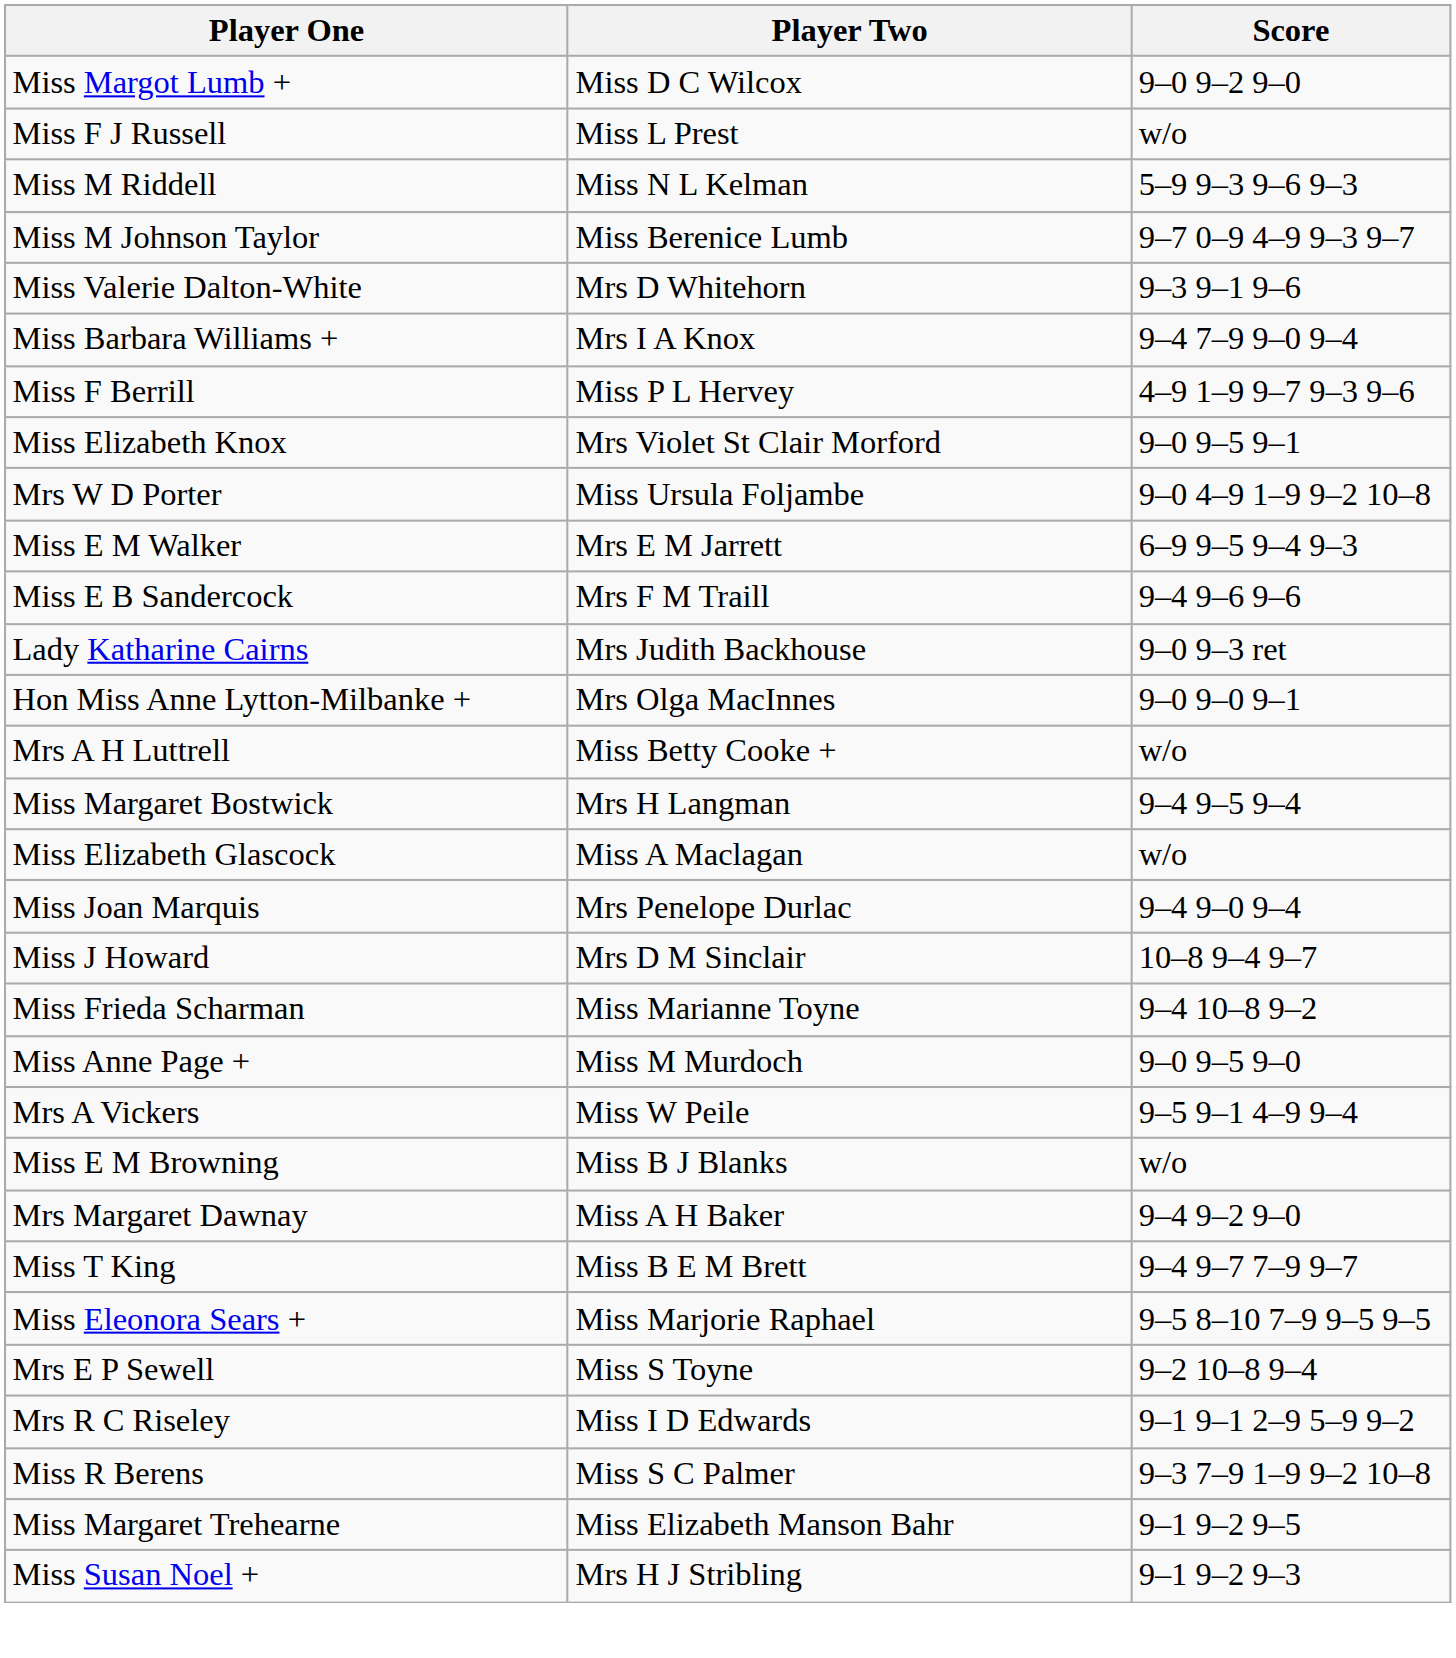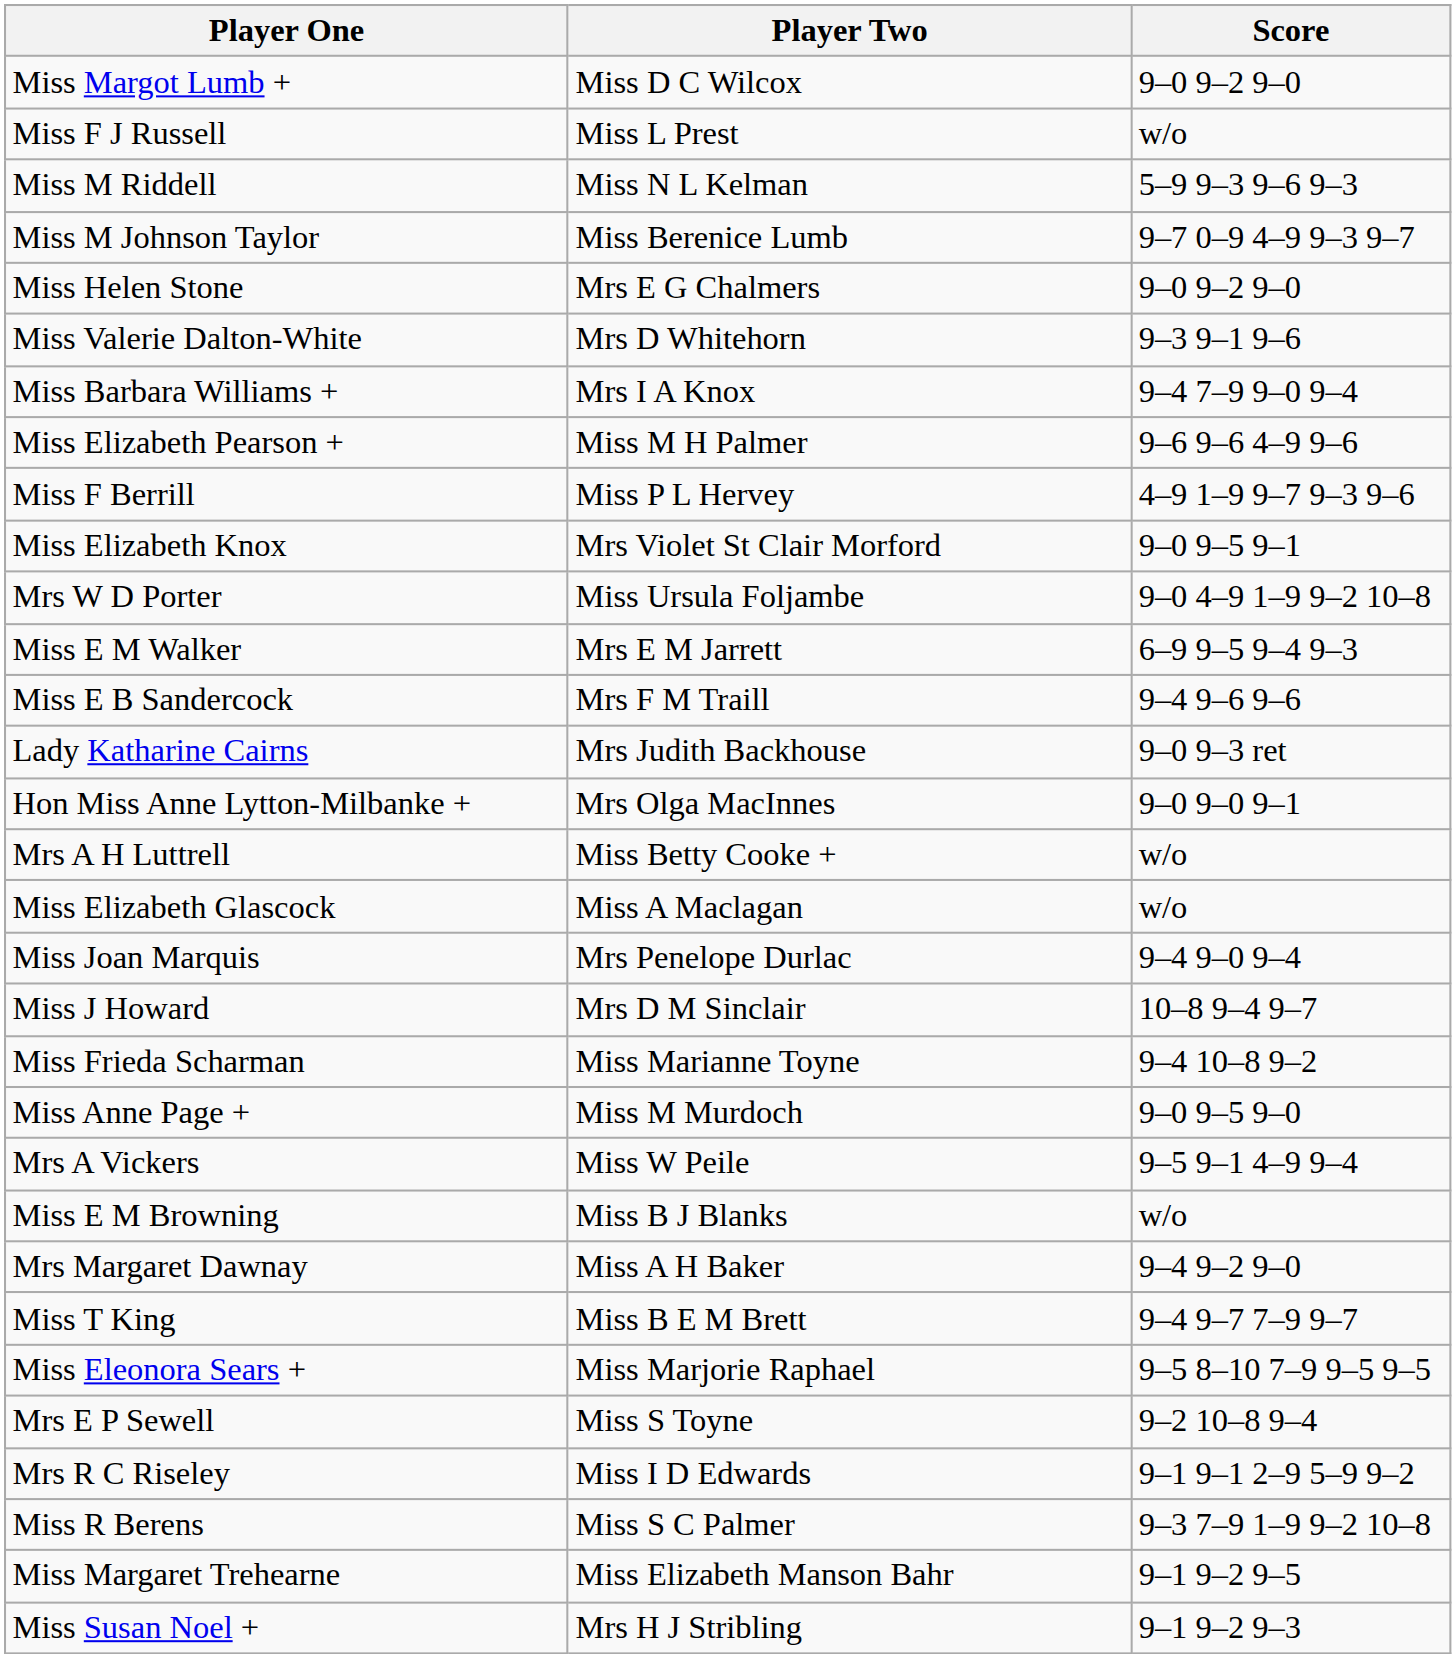 <table class="wikitable">
 <tr>
 <th width=270>Player One</th>
 <th width=270>Player Two</th>
 <th width=150>Score</th>
 </tr>
 <tr>
 <td> Miss <a href='#'>Margot Lumb</a> +</td>
 <td> Miss D C Wilcox</td>
 <td>9–0 9–2 9–0</td>
 </tr>
 <tr>
 <td> Miss F J Russell</td>
 <td> Miss L Prest</td>
 <td>w/o</td>
 </tr>
 <tr>
 <td> Miss M Riddell</td>
 <td> Miss N L Kelman</td>
 <td>5–9 9–3 9–6 9–3</td>
 </tr>
 <tr>
 <td> Miss M Johnson Taylor</td>
 <td> Miss Berenice Lumb</td>
 <td>9–7 0–9 4–9 9–3 9–7</td>
 </tr>
 <tr>
+<td> Miss Helen Stone</td>
+<td> Mrs E G Chalmers</td>
+<td>9–0 9–2 9–0</td>
+</tr>
+<tr>
 <td> Miss Valerie Dalton-White</td>
 <td> Mrs D Whitehorn</td>
 <td>9–3 9–1 9–6</td>
 </tr>
 <tr>
 <td> Miss Barbara Williams +</td>
 <td> Mrs I A Knox</td>
 <td>9–4 7–9 9–0 9–4</td>
+</tr>
+<tr>
+<td> Miss Elizabeth Pearson +</td>
+<td> Miss M H Palmer</td>
+<td>9–6 9–6 4–9 9–6</td>
 </tr>
 <tr>
 <td> Miss F Berrill</td>
 <td> Miss P L Hervey</td>
 <td>4–9 1–9 9–7 9–3 9–6</td>
 </tr>
 <tr>
 <td> Miss Elizabeth Knox</td>
 <td> Mrs Violet St Clair Morford</td>
 <td>9–0 9–5 9–1</td>
 </tr>
 <tr>
 <td> Mrs W D Porter</td>
 <td> Miss Ursula Foljambe</td>
 <td>9–0 4–9 1–9 9–2 10–8</td>
 </tr>
 <tr>
 <td> Miss E M Walker</td>
 <td> Mrs E M Jarrett</td>
 <td>6–9 9–5 9–4 9–3</td>
 </tr>
 <tr>
 <td> Miss E B Sandercock</td>
 <td> Mrs F M Traill</td>
 <td>9–4 9–6 9–6</td>
 </tr>
 <tr>
 <td> Lady <a href='#'>Katharine Cairns</a></td>
 <td> Mrs Judith Backhouse</td>
 <td>9–0 9–3 ret</td>
 </tr>
 <tr>
 <td> Hon Miss Anne Lytton-Milbanke +</td>
 <td> Mrs Olga MacInnes</td>
 <td>9–0 9–0 9–1</td>
 </tr>
 <tr>
 <td> Mrs A H Luttrell</td>
 <td> Miss Betty Cooke +</td>
 <td>w/o</td>
-</tr>
-<tr>
-<td> Miss Margaret Bostwick</td>
-<td> Mrs H Langman</td>
-<td>9–4 9–5 9–4</td>
 </tr>
 <tr>
 <td> Miss Elizabeth Glascock</td>
 <td> Miss A Maclagan</td>
 <td>w/o</td>
 </tr>
 <tr>
 <td> Miss Joan Marquis</td>
 <td> Mrs Penelope Durlac</td>
 <td>9–4 9–0 9–4</td>
 </tr>
 <tr>
 <td> Miss J Howard</td>
 <td> Mrs D M Sinclair</td>
 <td>10–8 9–4 9–7</td>
 </tr>
 <tr>
 <td> Miss Frieda Scharman</td>
 <td> Miss Marianne Toyne</td>
 <td>9–4 10–8 9–2</td>
 </tr>
 <tr>
 <td> Miss Anne Page +</td>
 <td> Miss M Murdoch</td>
 <td>9–0 9–5 9–0</td>
 </tr>
 <tr>
 <td> Mrs A Vickers</td>
 <td> Miss W Peile</td>
 <td>9–5 9–1 4–9 9–4</td>
 </tr>
 <tr>
 <td> Miss E M Browning</td>
 <td> Miss B J Blanks</td>
 <td>w/o</td>
 </tr>
 <tr>
 <td> Mrs Margaret Dawnay</td>
 <td> Miss A H Baker</td>
 <td>9–4 9–2 9–0</td>
 </tr>
 <tr>
 <td> Miss T King</td>
 <td> Miss B E M Brett</td>
 <td>9–4 9–7 7–9 9–7</td>
 </tr>
 <tr>
 <td> Miss <a href='#'>Eleonora Sears</a> +</td>
 <td> Miss Marjorie Raphael</td>
 <td>9–5 8–10 7–9 9–5 9–5</td>
 </tr>
 <tr>
 <td> Mrs E P Sewell</td>
 <td> Miss S Toyne</td>
 <td>9–2 10–8 9–4</td>
 </tr>
 <tr>
 <td> Mrs R C Riseley</td>
 <td> Miss I D Edwards</td>
 <td>9–1 9–1 2–9 5–9 9–2</td>
 </tr>
 <tr>
 <td> Miss R Berens</td>
 <td> Miss S C Palmer</td>
 <td>9–3 7–9 1–9 9–2 10–8</td>
 </tr>
 <tr>
 <td> Miss Margaret Trehearne</td>
 <td> Miss Elizabeth Manson Bahr</td>
 <td>9–1 9–2 9–5</td>
 </tr>
 <tr>
 <td> Miss <a href='#'>Susan Noel</a> +</td>
 <td> Mrs H J Stribling</td>
 <td>9–1 9–2 9–3</td>
 </tr>
 </table>
